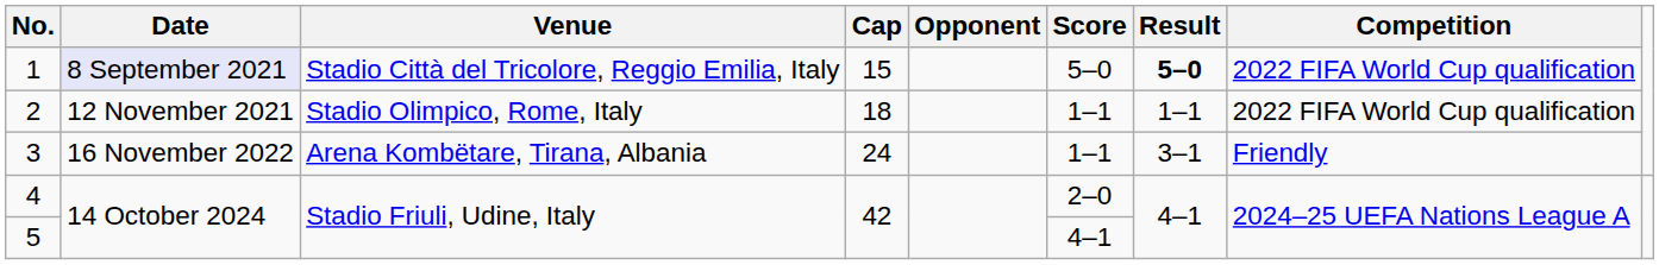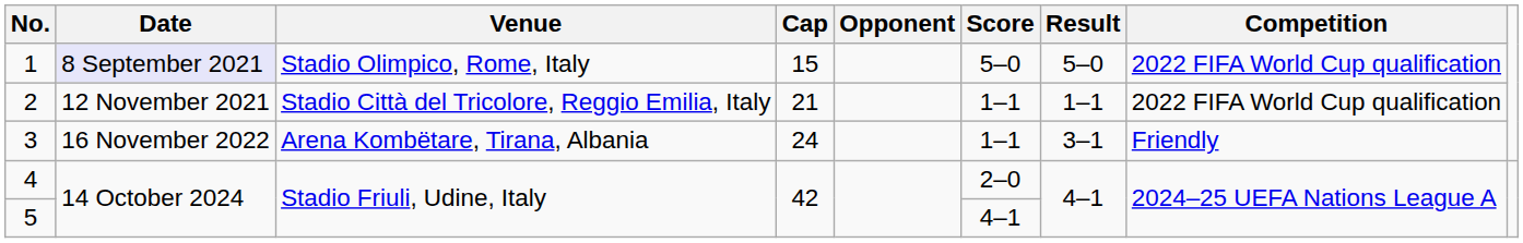 <table class="wikitable sortable">
 <tr>
 <th scope="col">No.</th>
 <th scope="col">Date</th>
 <th scope="col">Venue</th>
 <th scope="col">Cap</th>
 <th scope="col">Opponent</th>
 <th scope="col">Score</th>
 <th scope="col">Result</th>
 <th scope="col">Competition</th>
 </tr>
 <tr>
 <td align="center">1</td>
 <td style="background: lavender;">8 September 2021</td>
-<td><a href='#'>Stadio Città del Tricolore</a>, <a href='#'>Reggio Emilia</a>, Italy</td>
+<td><a href='#'>Stadio Olimpico</a>, <a href='#'>Rome</a>, Italy</td>
 <td align="center">15</td>
 <td></td>
 <td align="center">5–0</td>
-<td align="center"><strong>5–0</strong></td>
+<td align="center">5–0</td>
 <td><a href='#'>2022 FIFA World Cup qualification</a></td>
 </tr>
 <tr>
 <td align="center">2</td>
 <td>12 November 2021</td>
-<td><a href='#'>Stadio Olimpico</a>, <a href='#'>Rome</a>, Italy</td>
-<td align="center">18</td>
+<td><a href='#'>Stadio Città del Tricolore</a>, <a href='#'>Reggio Emilia</a>, Italy</td>
+<td align="center">21</td>
 <td></td>
 <td align="center">1–1</td>
 <td align="center">1–1</td>
 <td>2022 FIFA World Cup qualification</td>
 </tr>
 <tr>
 <td align="center">3</td>
 <td>16 November 2022</td>
 <td><a href='#'>Arena Kombëtare</a>, <a href='#'>Tirana</a>, Albania</td>
 <td align="center">24</td>
 <td></td>
 <td align="center">1–1</td>
 <td align="center">3–1</td>
 <td><a href='#'>Friendly</a></td>
 </tr>
 <tr>
 <td align="center">4</td>
 <td rowspan="2">14 October 2024</td>
 <td rowspan="2"><a href='#'>Stadio Friuli</a>, Udine, Italy</td>
 <td rowspan="2" align="center">42</td>
 <td rowspan="2"></td>
 <td align="center">2–0</td>
 <td rowspan="2" align="center">4–1</td>
 <td rowspan="2"><a href='#'>2024–25 UEFA Nations League A</a></td>
 <td rowspan="2" align="center"></td>
 </tr>
 <tr>
 <td align="center">5</td>
 <td align="center">4–1</td>
 </tr>
 </table>
